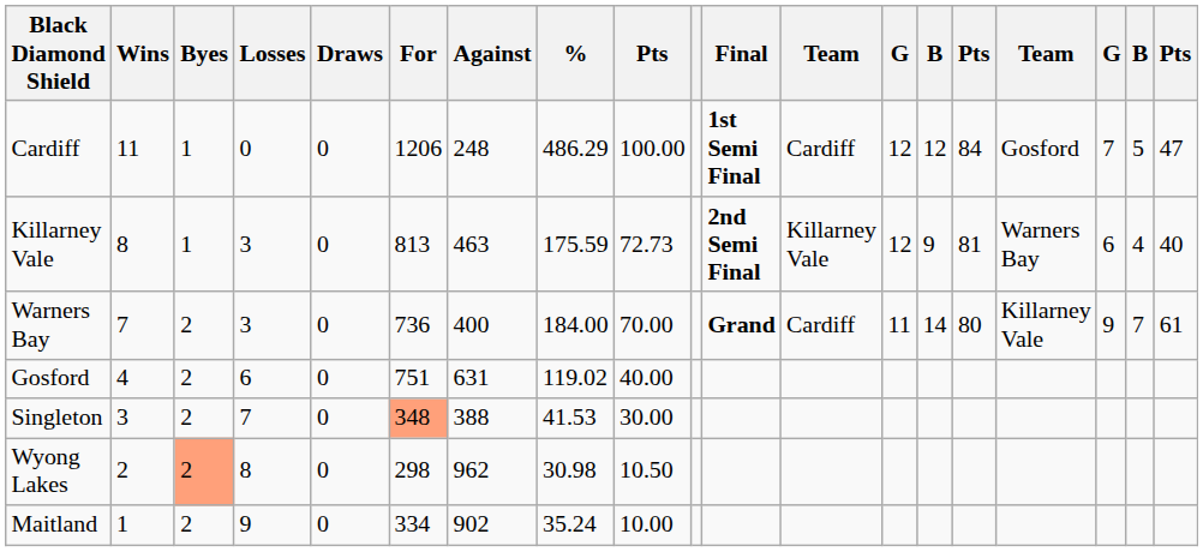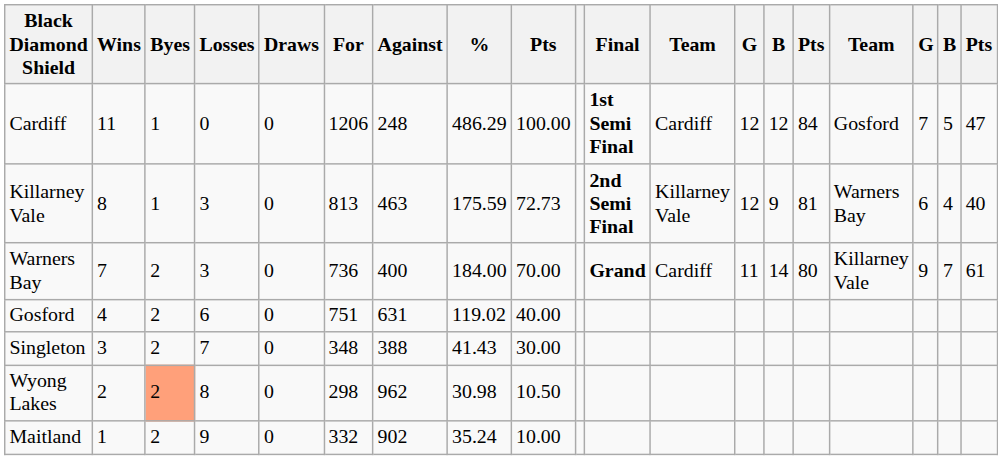 <table style="font-size: 85%; text-align: left;" class="wikitable">
 <tr>
 <th>Black Diamond Shield</th>
 <th>Wins</th>
 <th>Byes</th>
 <th>Losses</th>
 <th>Draws</th>
 <th>For</th>
 <th>Against</th>
 <th>%</th>
 <th>Pts</th>
 <th></th>
 <th>Final</th>
 <th>Team</th>
 <th>G</th>
 <th>B</th>
 <th>Pts</th>
 <th>Team</th>
 <th>G</th>
 <th>B</th>
 <th>Pts</th>
 </tr>
 <tr>
 <td>Cardiff</td>
 <td>11</td>
 <td>1</td>
 <td>0</td>
 <td>0</td>
 <td>1206</td>
 <td>248</td>
 <td>486.29</td>
 <td>100.00</td>
 <td></td>
 <td><strong>1st Semi Final</strong></td>
 <td>Cardiff</td>
 <td>12</td>
 <td>12</td>
 <td>84</td>
 <td>Gosford</td>
 <td>7</td>
 <td>5</td>
 <td>47</td>
 </tr>
 <tr>
 <td>Killarney Vale</td>
 <td>8</td>
 <td>1</td>
 <td>3</td>
 <td>0</td>
 <td>813</td>
 <td>463</td>
 <td>175.59</td>
 <td>72.73</td>
 <td></td>
 <td><strong>2nd Semi Final</strong></td>
 <td>Killarney Vale</td>
 <td>12</td>
 <td>9</td>
 <td>81</td>
 <td>Warners Bay</td>
 <td>6</td>
 <td>4</td>
 <td>40</td>
 </tr>
 <tr>
 <td>Warners Bay</td>
 <td>7</td>
 <td>2</td>
 <td>3</td>
 <td>0</td>
 <td>736</td>
 <td>400</td>
 <td>184.00</td>
 <td>70.00</td>
 <td></td>
 <td><strong>Grand</strong></td>
 <td>Cardiff</td>
 <td>11</td>
 <td>14</td>
 <td>80</td>
 <td>Killarney Vale</td>
 <td>9</td>
 <td>7</td>
 <td>61</td>
 </tr>
 <tr>
 <td>Gosford</td>
 <td>4</td>
 <td>2</td>
 <td>6</td>
 <td>0</td>
 <td>751</td>
 <td>631</td>
 <td>119.02</td>
 <td>40.00</td>
 <td></td>
 <td></td>
 <td></td>
 <td></td>
 <td></td>
 <td></td>
 <td></td>
 <td></td>
 <td></td>
 <td></td>
 </tr>
 <tr>
 <td>Singleton</td>
 <td>3</td>
 <td>2</td>
 <td>7</td>
 <td>0</td>
-<td style="background: lightsalmon;">348</td>
+<td>348</td>
 <td>388</td>
-<td>41.53</td>
+<td>41.43</td>
 <td>30.00</td>
 <td></td>
 <td></td>
 <td></td>
 <td></td>
 <td></td>
 <td></td>
 <td></td>
 <td></td>
 <td></td>
 <td></td>
 </tr>
 <tr>
 <td>Wyong Lakes</td>
 <td>2</td>
 <td style="background: lightsalmon;">2</td>
 <td>8</td>
 <td>0</td>
 <td>298</td>
 <td>962</td>
 <td>30.98</td>
 <td>10.50</td>
 <td></td>
 <td></td>
 <td></td>
 <td></td>
 <td></td>
 <td></td>
 <td></td>
 <td></td>
 <td></td>
 <td></td>
 </tr>
 <tr>
 <td>Maitland</td>
 <td>1</td>
 <td>2</td>
 <td>9</td>
 <td>0</td>
-<td>334</td>
+<td>332</td>
 <td>902</td>
 <td>35.24</td>
 <td>10.00</td>
 <td></td>
 <td></td>
 <td></td>
 <td></td>
 <td></td>
 <td></td>
 <td></td>
 <td></td>
 <td></td>
 <td></td>
 </tr>
 </table>
